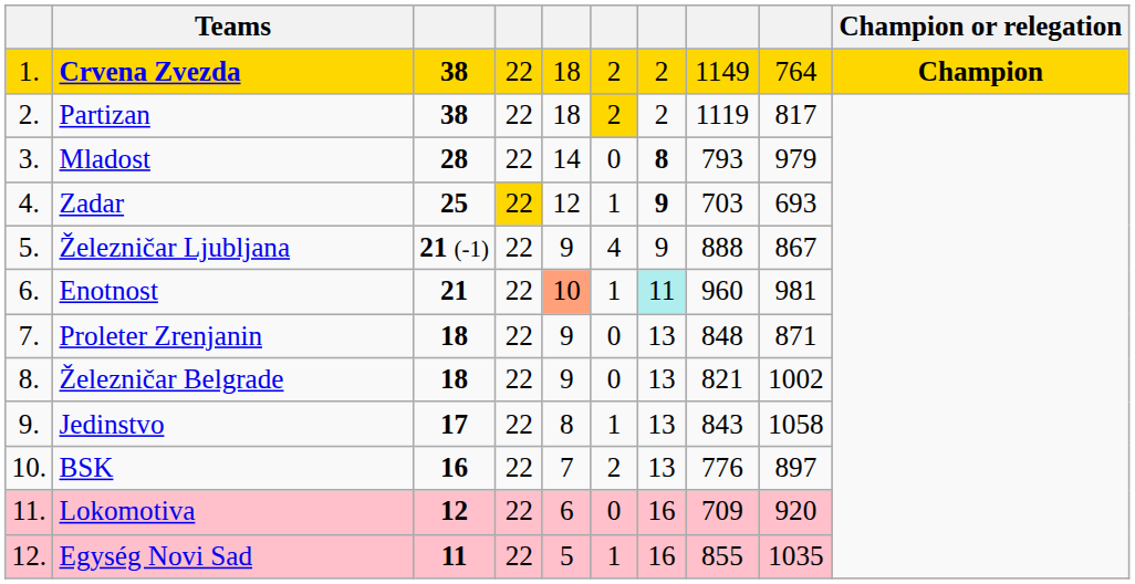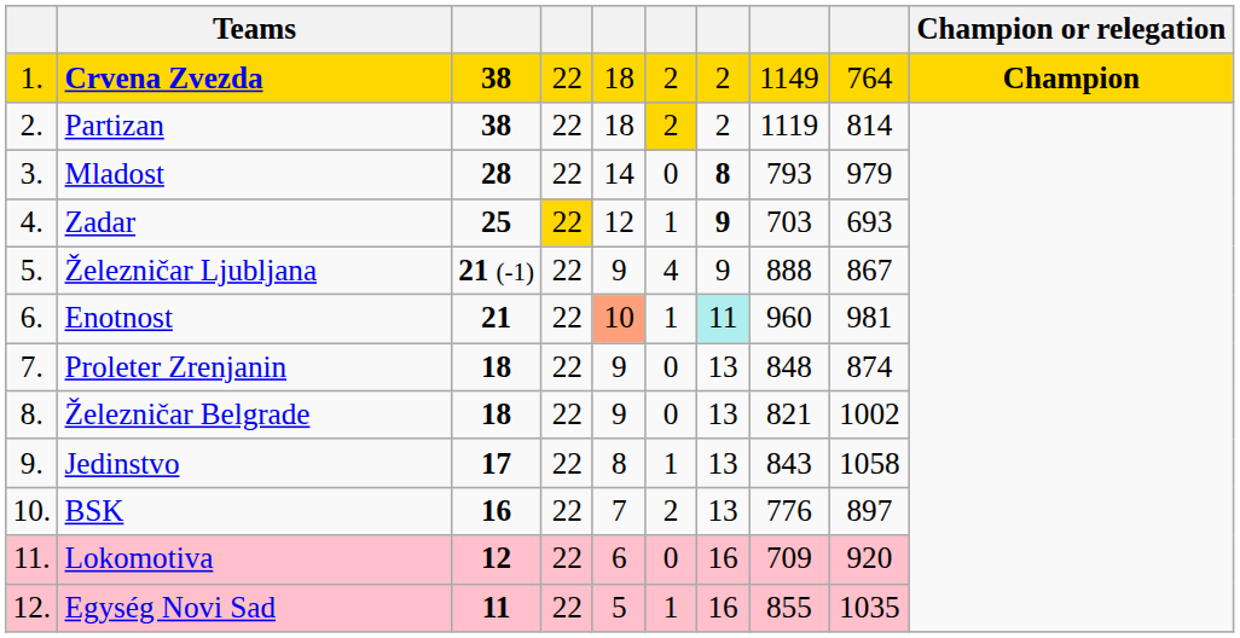 <table class="wikitable" style="text-align: center;">
 <tr>
 <th width=20></th>
 <th width=200>Teams</th>
 <th></th>
 <th width=20></th>
 <th width=20></th>
 <th width=20></th>
 <th width=20></th>
 <th width=35></th>
 <th width=35></th>
 <th>Champion or relegation</th>
 </tr>
 <tr bgcolor=gold>
 <td>1.</td>
 <td style="text-align:left;"><strong><a href='#'>Crvena Zvezda</a></strong></td>
 <td><strong>38</strong></td>
 <td>22</td>
 <td>18</td>
 <td>2</td>
 <td>2</td>
 <td>1149</td>
 <td>764</td>
 <td><strong>Champion</strong></td>
 </tr>
 <tr align=center>
 <td>2.</td>
 <td style="text-align:left;"><a href='#'>Partizan</a></td>
 <td><strong>38</strong></td>
 <td>22</td>
 <td>18</td>
 <td style="background: gold;">2</td>
 <td>2</td>
 <td>1119</td>
-<td>817</td>
+<td>814</td>
 </tr>
 <tr align=center>
 <td>3.</td>
 <td style="text-align:left;"><a href='#'>Mladost</a></td>
 <td><strong>28</strong></td>
 <td>22</td>
 <td>14</td>
 <td>0</td>
 <td><strong>8</strong></td>
 <td>793</td>
 <td>979</td>
 </tr>
 <tr align=center>
 <td>4.</td>
 <td style="text-align:left;"><a href='#'>Zadar</a></td>
 <td><strong>25</strong></td>
 <td style="background: gold;">22</td>
 <td>12</td>
 <td>1</td>
 <td><strong>9</strong></td>
 <td>703</td>
 <td>693</td>
 </tr>
 <tr align=center>
 <td>5.</td>
 <td style="text-align:left;"><a href='#'>Železničar Ljubljana</a></td>
 <td><strong>21</strong> <small>(-1)</small></td>
 <td>22</td>
 <td>9</td>
 <td>4</td>
 <td>9</td>
 <td>888</td>
 <td>867</td>
 </tr>
 <tr align=center>
 <td>6.</td>
 <td style="text-align:left;"><a href='#'>Enotnost</a></td>
 <td><strong>21</strong></td>
 <td>22</td>
 <td style="background: lightsalmon;">10</td>
 <td>1</td>
 <td style="background: paleturquoise;">11</td>
 <td>960</td>
 <td>981</td>
 </tr>
 <tr align=center>
 <td>7.</td>
 <td style="text-align:left;"><a href='#'>Proleter Zrenjanin</a></td>
 <td><strong>18</strong></td>
 <td>22</td>
 <td>9</td>
 <td>0</td>
 <td>13</td>
 <td>848</td>
-<td>871</td>
+<td>874</td>
 </tr>
 <tr align=center>
 <td>8.</td>
 <td style="text-align:left;"><a href='#'>Železničar Belgrade</a></td>
 <td><strong>18</strong></td>
 <td>22</td>
 <td>9</td>
 <td>0</td>
 <td>13</td>
 <td>821</td>
 <td>1002</td>
 </tr>
 <tr align=center>
 <td>9.</td>
 <td style="text-align:left;"><a href='#'>Jedinstvo</a></td>
 <td><strong>17</strong></td>
 <td>22</td>
 <td>8</td>
 <td>1</td>
 <td>13</td>
 <td>843</td>
 <td>1058</td>
 </tr>
 <tr align=center>
 <td>10.</td>
 <td style="text-align:left;"><a href='#'>BSK</a></td>
 <td><strong>16</strong></td>
 <td>22</td>
 <td>7</td>
 <td>2</td>
 <td>13</td>
 <td>776</td>
 <td>897</td>
 </tr>
 <tr align=center  style="background:#FFC0CB">
 <td>11.</td>
 <td style="text-align:left;"><a href='#'>Lokomotiva</a></td>
 <td><strong>12</strong></td>
 <td>22</td>
 <td>6</td>
 <td>0</td>
 <td>16</td>
 <td>709</td>
 <td>920</td>
 </tr>
 <tr align=center  style="background:#FFC0CB">
 <td>12.</td>
 <td style="text-align:left;"><a href='#'>Egység Novi Sad</a></td>
 <td><strong>11</strong></td>
 <td>22</td>
 <td>5</td>
 <td>1</td>
 <td>16</td>
 <td>855</td>
 <td>1035</td>
 </tr>
 </table>
